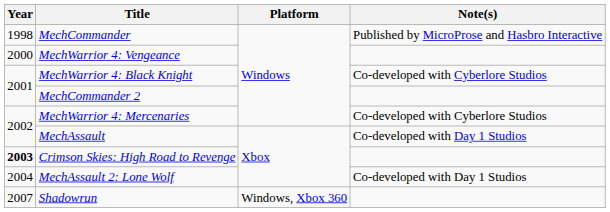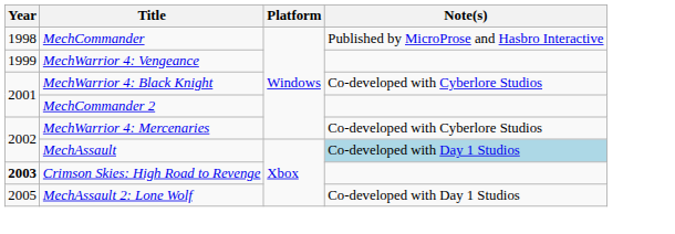 <table class="wikitable">
 <tr>
 <th>Year</th>
 <th>Title</th>
 <th>Platform</th>
 <th>Note(s)</th>
 </tr>
 <tr>
 <td>1998</td>
 <td><em><a href='#'>MechCommander</a></em></td>
 <td rowspan="5"><a href='#'>Windows</a></td>
 <td>Published by <a href='#'>MicroProse</a> and <a href='#'>Hasbro Interactive</a></td>
 </tr>
 <tr>
-<td>2000</td>
+<td>1999</td>
 <td><em><a href='#'>MechWarrior 4: Vengeance</a></em></td>
 <td></td>
 </tr>
 <tr>
 <td rowspan="2">2001</td>
 <td><em><a href='#'>MechWarrior 4: Black Knight</a></em></td>
 <td>Co-developed with <a href='#'>Cyberlore Studios</a></td>
 </tr>
 <tr>
 <td><em><a href='#'>MechCommander 2</a></em></td>
 <td></td>
 </tr>
 <tr>
 <td rowspan="2">2002</td>
 <td><em><a href='#'>MechWarrior 4: Mercenaries</a></em></td>
 <td>Co-developed with Cyberlore Studios</td>
 </tr>
 <tr>
 <td><em><a href='#'>MechAssault</a></em></td>
 <td rowspan="3"><a href='#'>Xbox</a></td>
-<td>Co-developed with <a href='#'>Day 1 Studios</a></td>
+<td style="background: lightblue;">Co-developed with <a href='#'>Day 1 Studios</a></td>
 </tr>
 <tr>
 <td><strong>2003</strong></td>
 <td><em><a href='#'>Crimson Skies: High Road to Revenge</a></em></td>
 <td></td>
 </tr>
 <tr>
-<td>2004</td>
+<td>2005</td>
 <td><em><a href='#'>MechAssault 2: Lone Wolf</a></em></td>
 <td>Co-developed with Day 1 Studios</td>
 </tr>
-<tr>
-<td>2007</td>
-<td><em><a href='#'>Shadowrun</a></em></td>
-<td>Windows, <a href='#'>Xbox 360</a></td>
-<td></td>
-</tr>
 </table>
